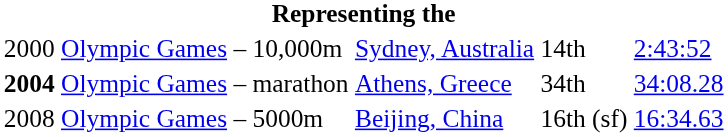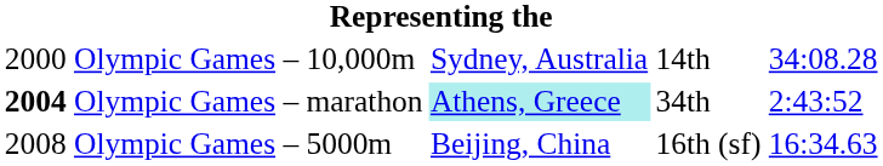 <table>
 <tr>
 <th colspan="5">Representing the </th>
 </tr>
 <tr>
 <td>2000</td>
 <td><a href='#'>Olympic Games</a> – 10,000m</td>
 <td><a href='#'>Sydney, Australia</a></td>
 <td>14th</td>
-<td><a href='#'>2:43:52</a></td>
+<td><a href='#'>34:08.28</a></td>
 </tr>
 <tr>
 <td><strong>2004</strong></td>
 <td><a href='#'>Olympic Games</a> – marathon</td>
-<td><a href='#'>Athens, Greece</a></td>
+<td style="background: paleturquoise;"><a href='#'>Athens, Greece</a></td>
 <td>34th</td>
-<td><a href='#'>34:08.28</a></td>
+<td><a href='#'>2:43:52</a></td>
 </tr>
 <tr>
 <td>2008</td>
 <td><a href='#'>Olympic Games</a> – 5000m</td>
 <td><a href='#'>Beijing, China</a></td>
 <td>16th (sf)</td>
 <td><a href='#'>16:34.63</a></td>
 </tr>
 </table>
